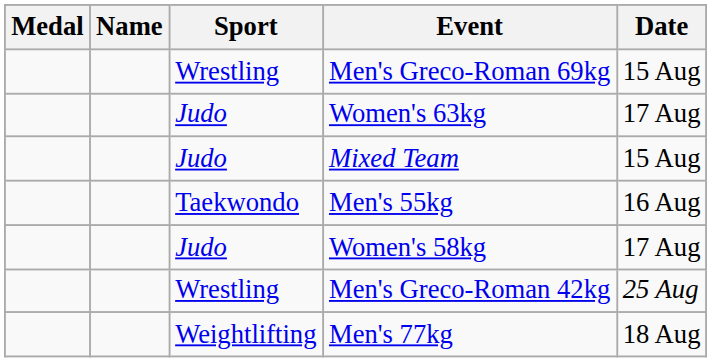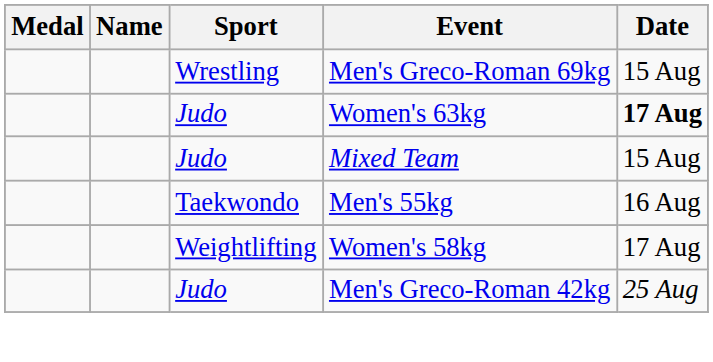 <table class="wikitable sortable" style="font-size:90%">
 <tr>
 <th>Medal</th>
 <th>Name</th>
 <th>Sport</th>
 <th>Event</th>
 <th>Date</th>
 </tr>
 <tr>
 <td></td>
 <td></td>
 <td><a href='#'>Wrestling</a></td>
 <td><a href='#'>Men's Greco-Roman 69kg</a></td>
 <td>15 Aug</td>
 </tr>
 <tr>
 <td></td>
 <td></td>
 <td><em><a href='#'>Judo</a></em></td>
 <td><a href='#'>Women's 63kg</a></td>
-<td>17 Aug</td>
+<td><strong>17 Aug</strong></td>
 </tr>
 <tr>
 <td><em></em></td>
 <td><em></em></td>
 <td><em><a href='#'>Judo</a></em></td>
 <td><em><a href='#'>Mixed Team</a></em></td>
 <td>15 Aug</td>
 </tr>
 <tr>
 <td></td>
 <td></td>
 <td><a href='#'>Taekwondo</a></td>
 <td><a href='#'>Men's 55kg</a></td>
 <td>16 Aug</td>
 </tr>
 <tr>
 <td></td>
 <td></td>
-<td><em><a href='#'>Judo</a></em></td>
+<td><a href='#'>Weightlifting</a></td>
 <td><a href='#'>Women's 58kg</a></td>
 <td>17 Aug</td>
 </tr>
 <tr>
 <td></td>
 <td></td>
-<td><a href='#'>Wrestling</a></td>
+<td><em><a href='#'>Judo</a></em></td>
 <td><a href='#'>Men's Greco-Roman 42kg</a></td>
 <td><em>25 Aug</em></td>
 </tr>
-<tr>
-<td></td>
-<td></td>
-<td><a href='#'>Weightlifting</a></td>
-<td><a href='#'>Men's 77kg</a></td>
-<td>18 Aug</td>
-</tr>
 </table>
